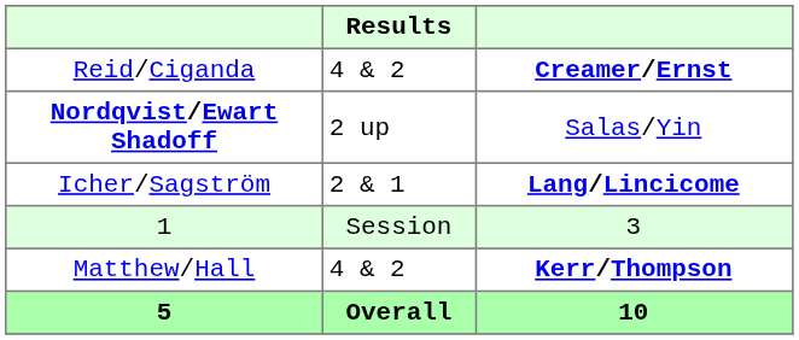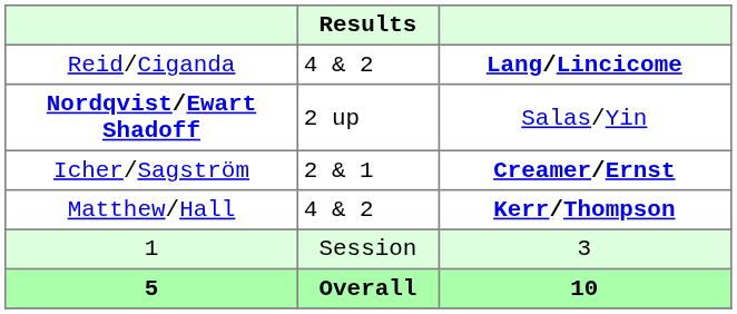 <table border="1" cellpadding="3" style="border-collapse:collapse; text-align:center;">
 <tr style="background:#dfd;">
 <th style="width:12em;"></th>
 <th style="width:5.5em;">Results</th>
 <th style="width:12em;"></th>
 </tr>
 <tr>
 <td><a href='#'>Reid</a>/<a href='#'>Ciganda</a></td>
 <td align=left> 4 & 2</td>
-<td><strong><a href='#'>Creamer</a>/<a href='#'>Ernst</a></strong></td>
+<td><strong><a href='#'>Lang</a>/<a href='#'>Lincicome</a></strong></td>
 </tr>
 <tr>
 <td><strong><a href='#'>Nordqvist</a>/<a href='#'>Ewart Shadoff</a></strong></td>
 <td align=left> 2 up</td>
 <td><a href='#'>Salas</a>/<a href='#'>Yin</a></td>
 </tr>
 <tr>
 <td><a href='#'>Icher</a>/<a href='#'>Sagström</a></td>
 <td align=left> 2 & 1</td>
-<td><strong><a href='#'>Lang</a>/<a href='#'>Lincicome</a></strong></td>
+<td><strong><a href='#'>Creamer</a>/<a href='#'>Ernst</a></strong></td>
+</tr>
+<tr>
+<td><a href='#'>Matthew</a>/<a href='#'>Hall</a></td>
+<td align=left> 4 & 2</td>
+<td><strong><a href='#'>Kerr</a>/<a href='#'>Thompson</a></strong></td>
 </tr>
 <tr style="background:#dfd;">
 <td>1</td>
 <td>Session</td>
 <td>3</td>
-</tr>
-<tr>
-<td><a href='#'>Matthew</a>/<a href='#'>Hall</a></td>
-<td align=left> 4 & 2</td>
-<td><strong><a href='#'>Kerr</a>/<a href='#'>Thompson</a></strong></td>
 </tr>
 <tr style="background:#afa;">
 <th>5</th>
 <th>Overall</th>
 <th>10</th>
 </tr>
 </table>
